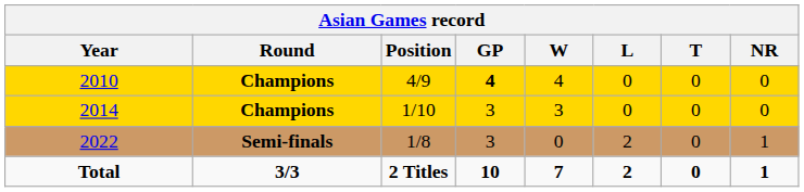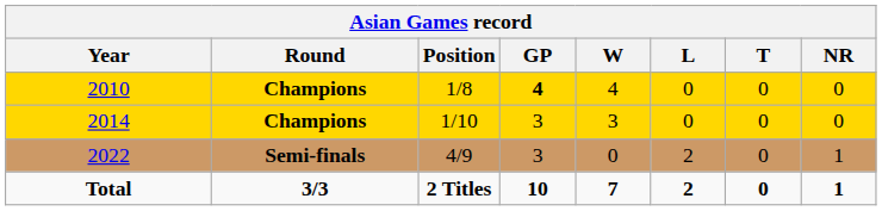 <table class="wikitable" style="text-align: center; width=900px;">
 <tr>
 <th colspan=9><a href='#'>Asian Games</a> record</th>
 </tr>
 <tr>
 <th width=150>Year</th>
 <th width=150>Round</th>
 <th width=50>Position</th>
 <th width=50>GP</th>
 <th width=50>W</th>
 <th width=50>L</th>
 <th width=50>T</th>
 <th width=50>NR</th>
 </tr>
 <tr style="background:gold;">
 <td> <a href='#'>2010</a></td>
 <td><strong>Champions</strong></td>
-<td>4/9</td>
+<td>1/8</td>
 <td><strong>4</strong></td>
 <td>4</td>
 <td>0</td>
 <td>0</td>
 <td>0</td>
 </tr>
 <tr style="background:gold;">
 <td> <a href='#'>2014</a></td>
 <td><strong>Champions</strong></td>
 <td>1/10</td>
 <td>3</td>
 <td>3</td>
 <td>0</td>
 <td>0</td>
 <td>0</td>
 </tr>
 <tr bgcolor=#cc9966>
 <td> <a href='#'>2022</a></td>
 <td><strong>Semi-finals</strong></td>
-<td>1/8</td>
+<td>4/9</td>
 <td>3</td>
 <td>0</td>
 <td>2</td>
 <td>0</td>
 <td>1</td>
 </tr>
 <tr>
 <td><strong>Total</strong></td>
 <td><strong>3/3</strong></td>
 <td><strong>2 Titles</strong></td>
 <td><strong>10</strong></td>
 <td><strong>7</strong></td>
 <td><strong>2</strong></td>
 <td><strong>0</strong></td>
 <td><strong>1</strong></td>
 </tr>
 </table>
